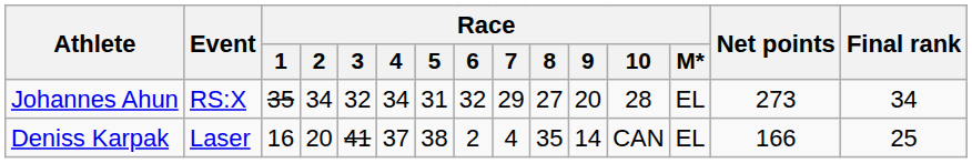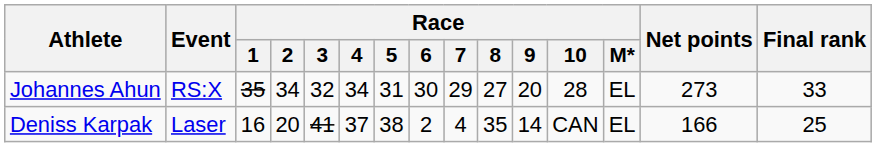 <table class="wikitable" style="font-size:90%">
 <tr>
 <th rowspan=2>Athlete</th>
 <th rowspan=2>Event</th>
 <th colspan=11>Race</th>
 <th rowspan=2>Net points</th>
 <th rowspan=2>Final rank</th>
 </tr>
 <tr style="font-size:95%">
 <th>1</th>
 <th>2</th>
 <th>3</th>
 <th>4</th>
 <th>5</th>
 <th>6</th>
 <th>7</th>
 <th>8</th>
 <th>9</th>
 <th>10</th>
 <th>M*</th>
 </tr>
 <tr align=center>
 <td align=left><a href='#'>Johannes Ahun</a></td>
 <td align=left><a href='#'>RS:X</a></td>
 <td><s>35</s></td>
 <td>34</td>
 <td>32</td>
 <td>34</td>
 <td>31</td>
-<td>32</td>
+<td>30</td>
 <td>29</td>
 <td>27</td>
 <td>20</td>
 <td>28</td>
 <td>EL</td>
 <td>273</td>
-<td>34</td>
+<td>33</td>
 </tr>
 <tr align=center>
 <td align=left><a href='#'>Deniss Karpak</a></td>
 <td align=left><a href='#'>Laser</a></td>
 <td>16</td>
 <td>20</td>
 <td><s>41</s></td>
 <td>37</td>
 <td>38</td>
 <td>2</td>
 <td>4</td>
 <td>35</td>
 <td>14</td>
 <td>CAN</td>
 <td>EL</td>
 <td>166</td>
 <td>25</td>
 </tr>
 </table>
